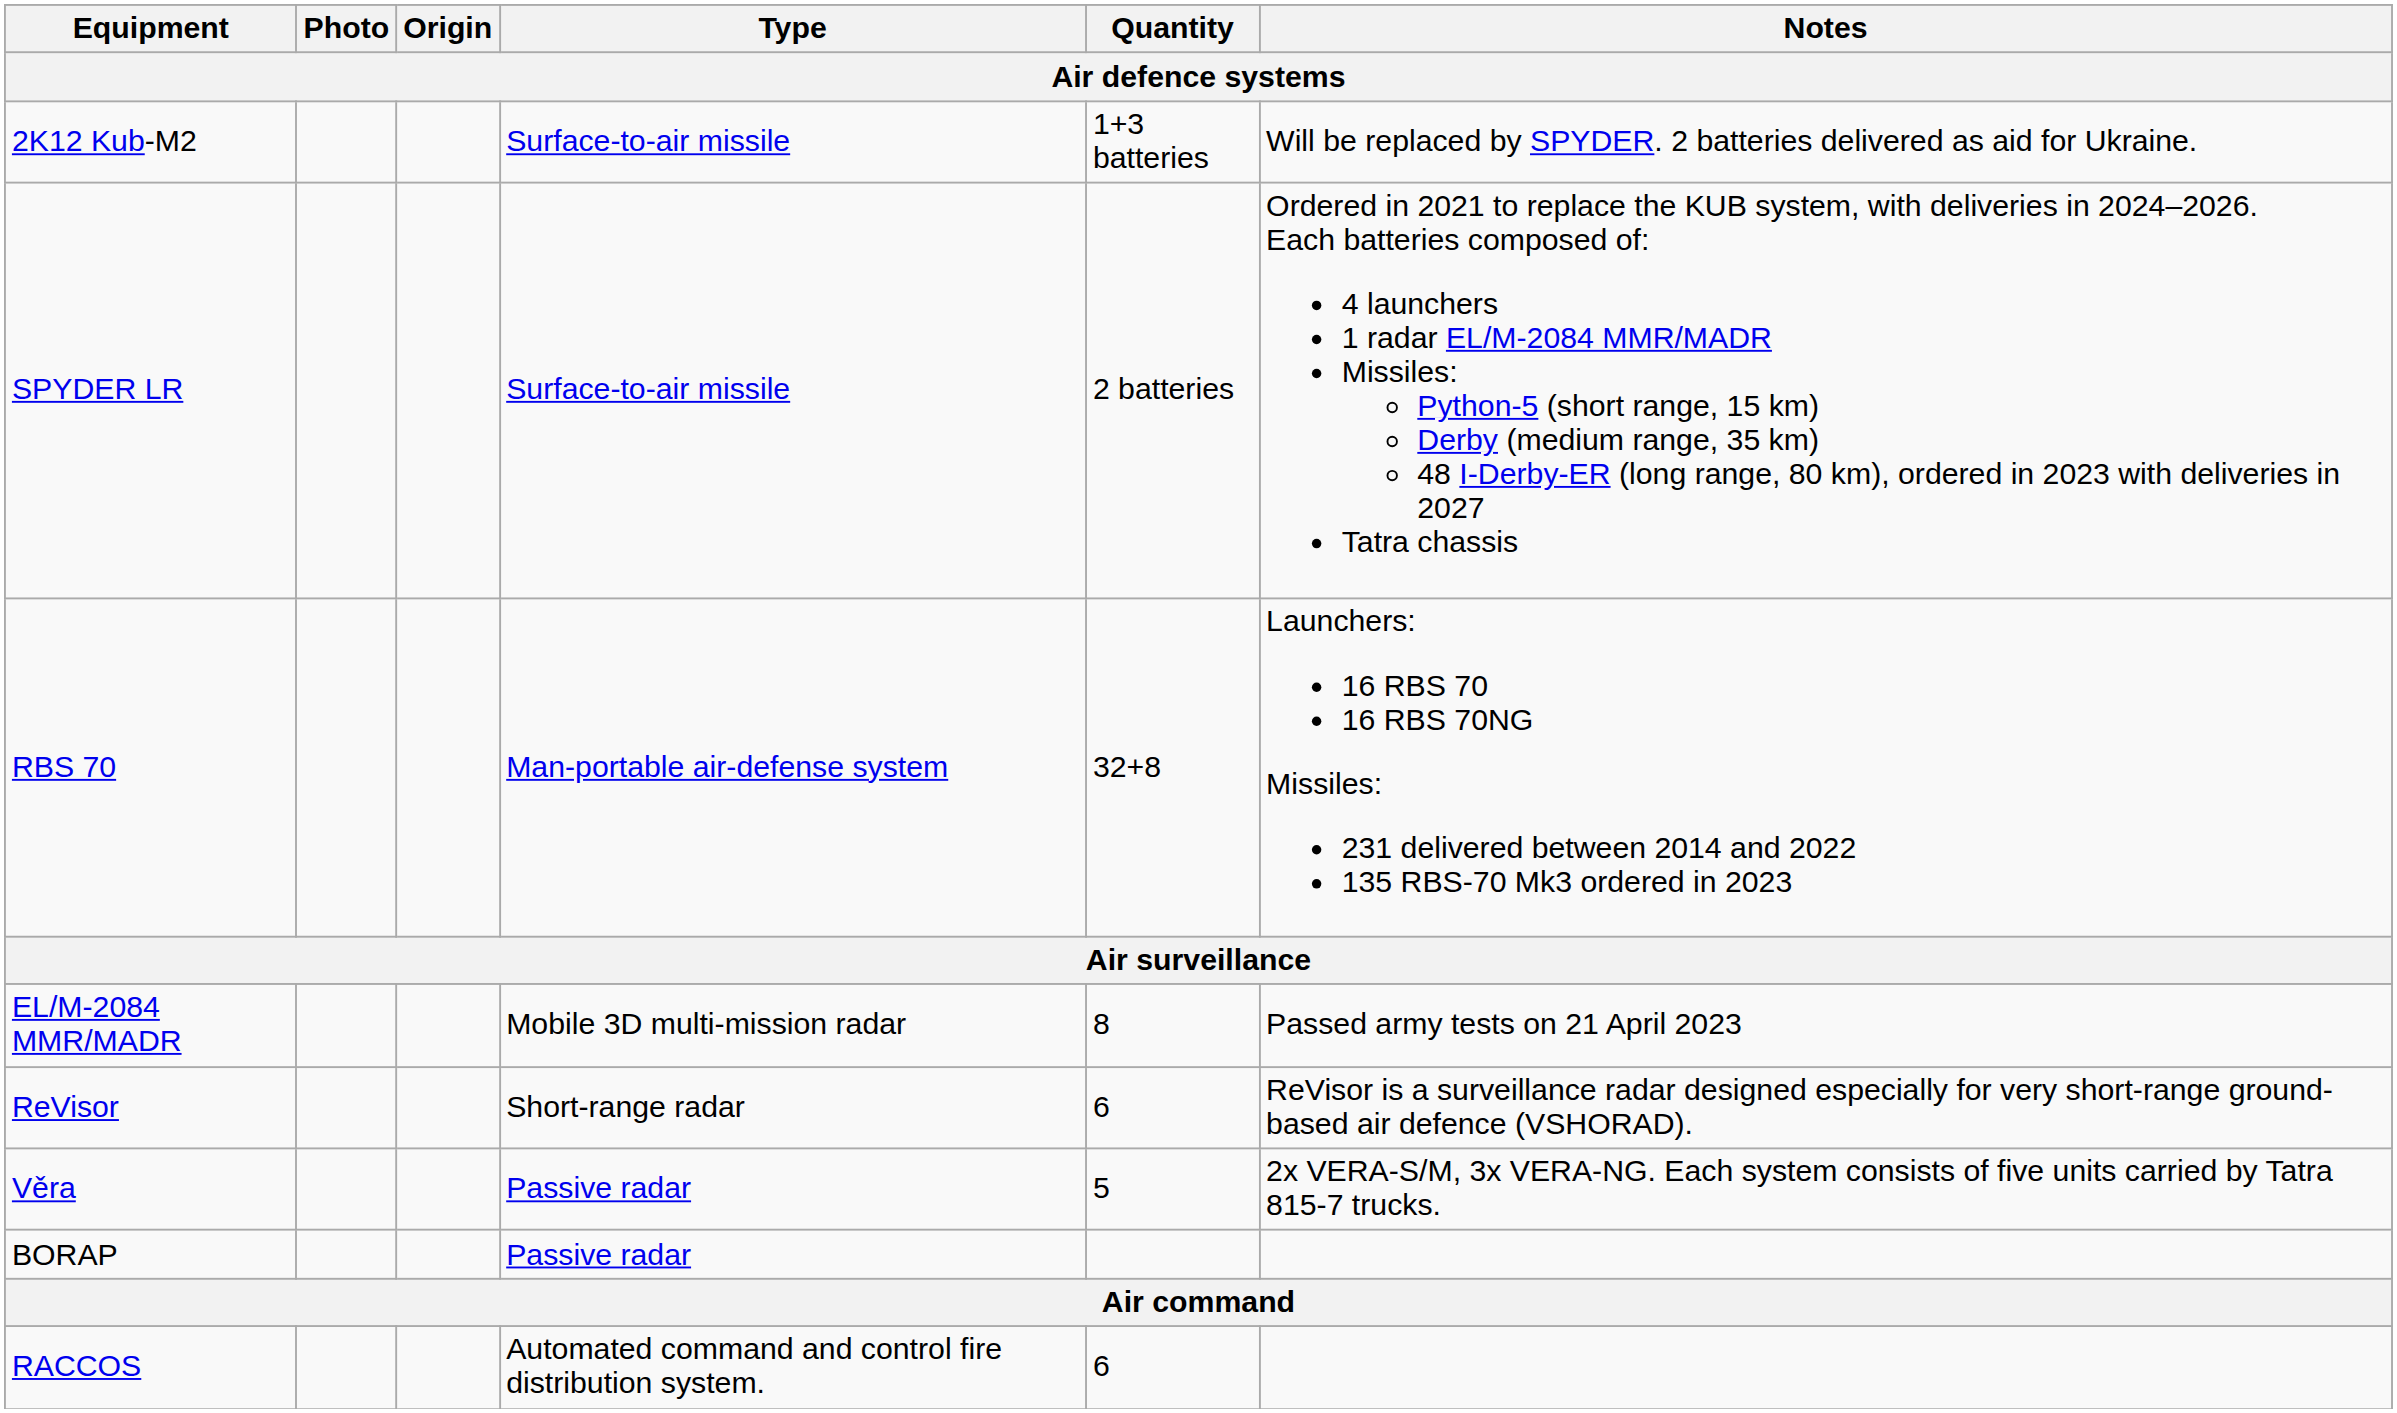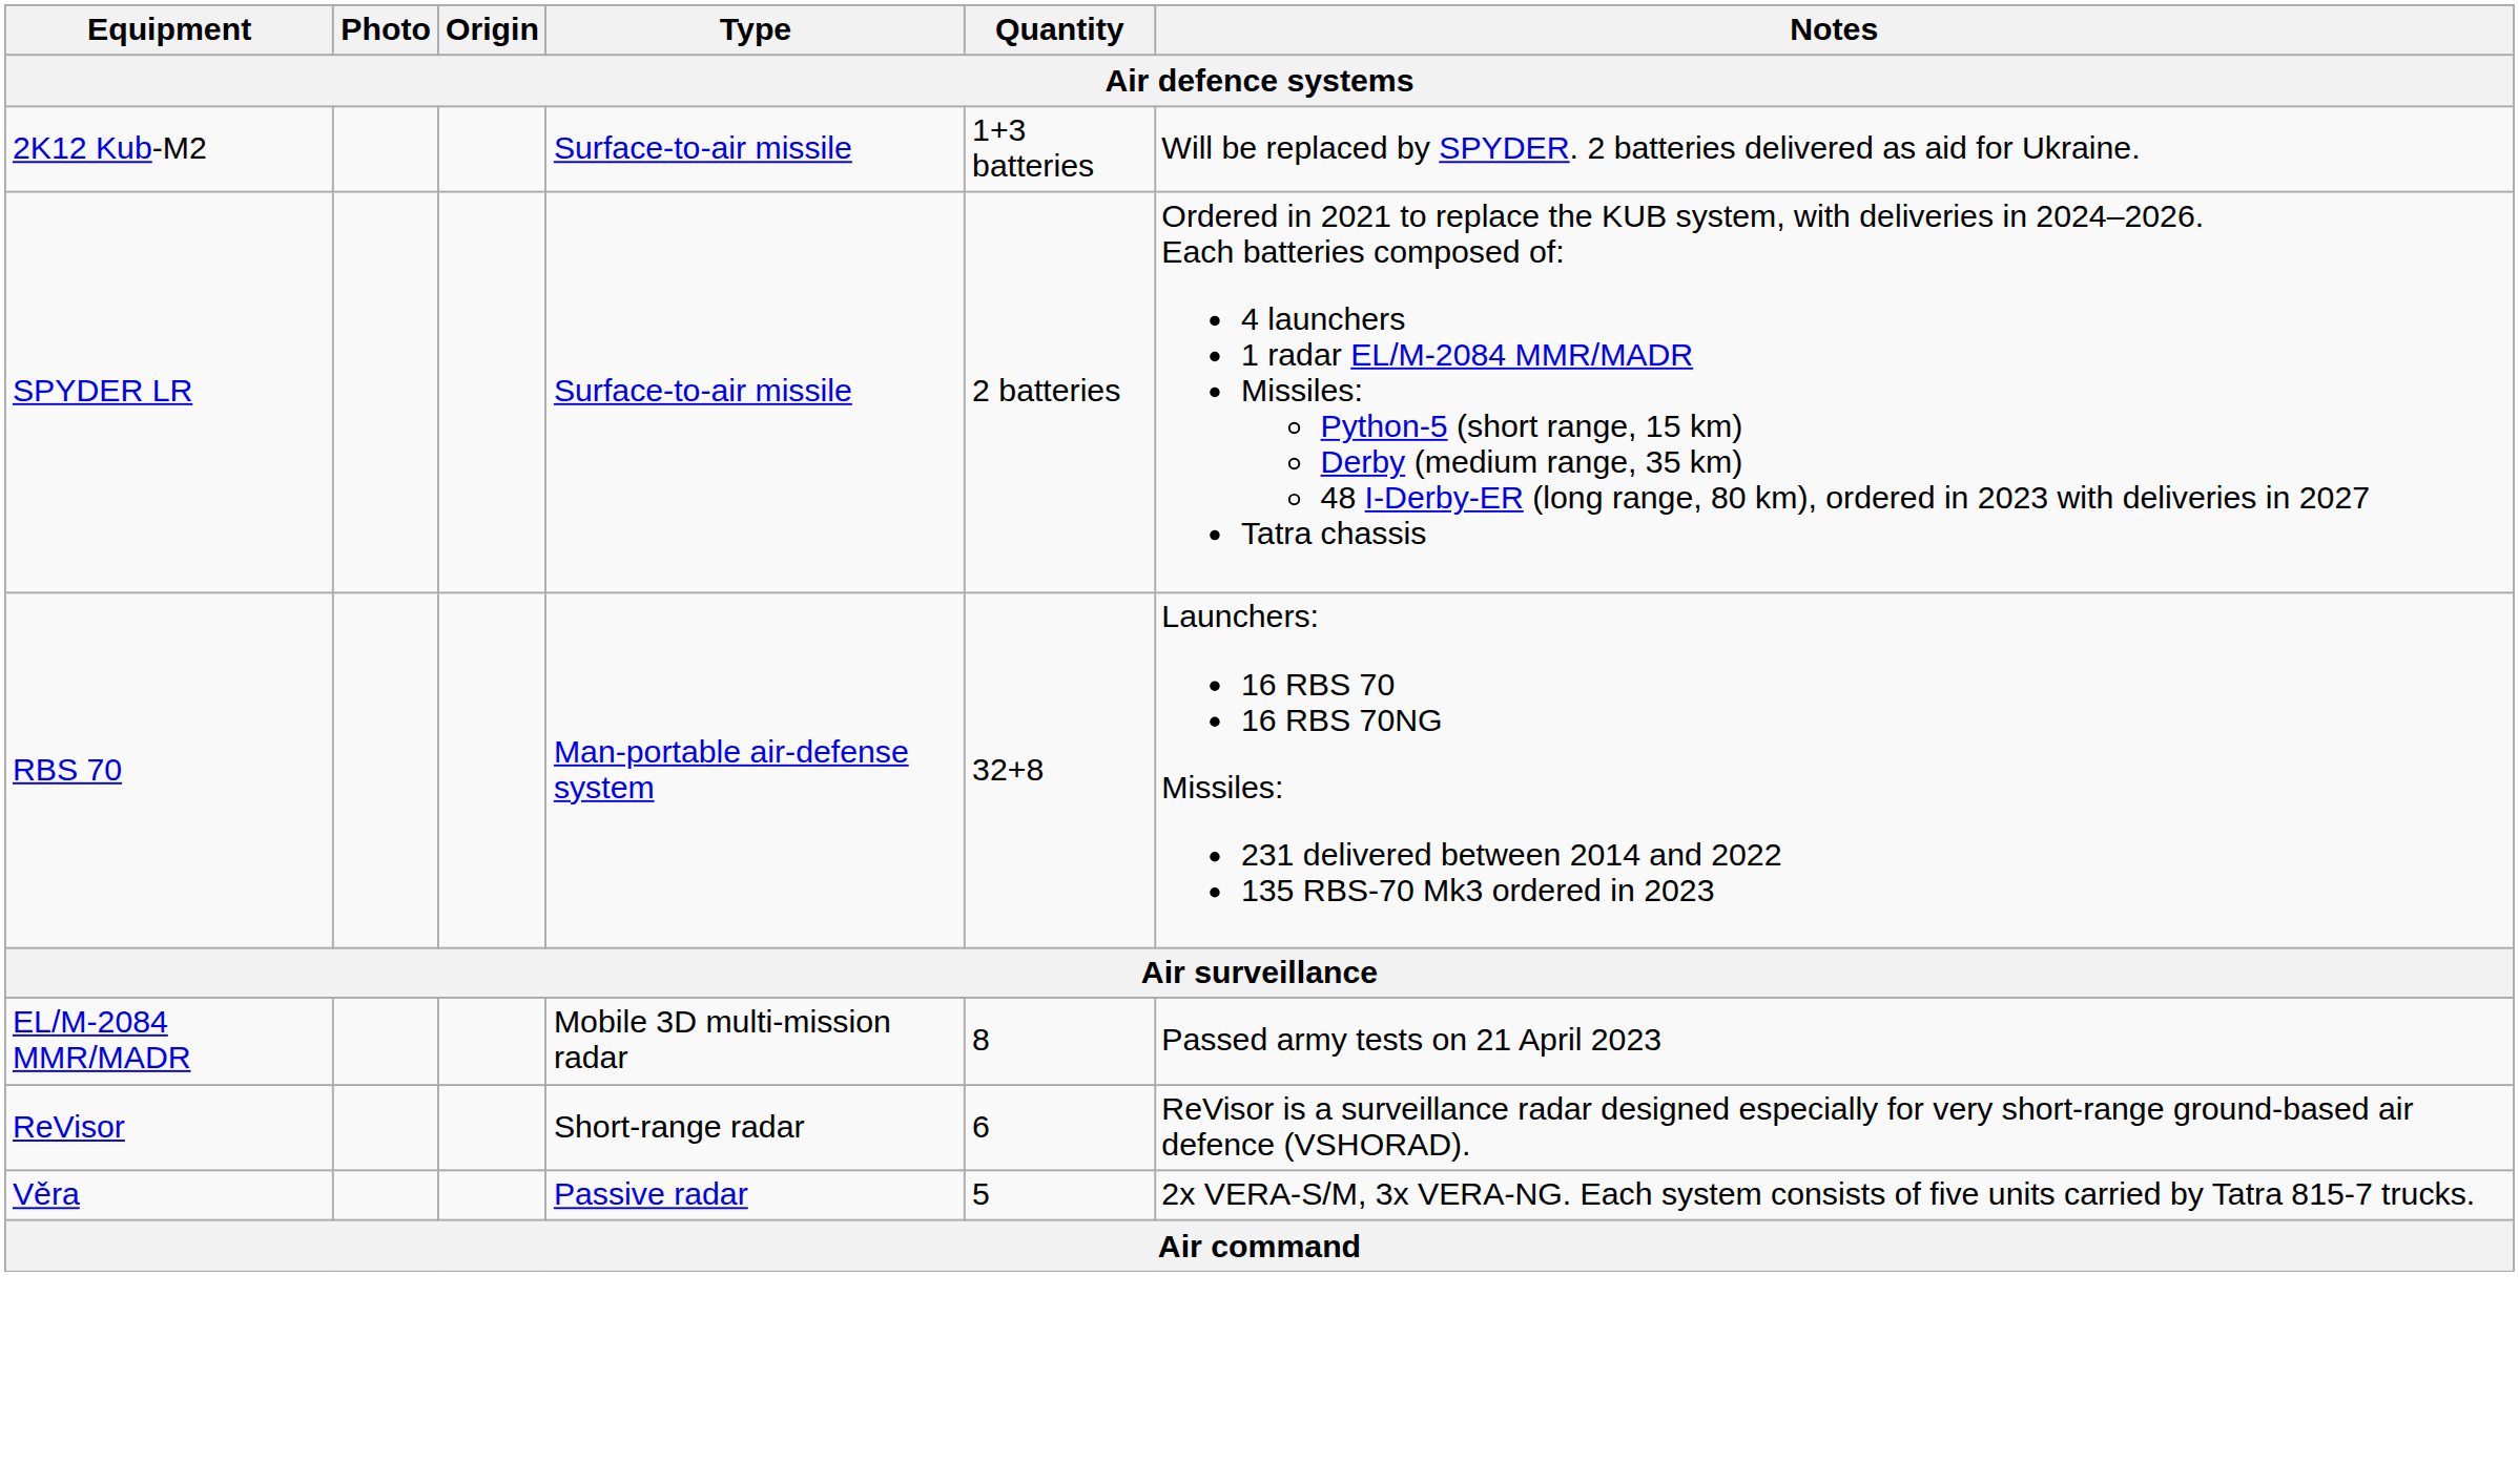 <table class="wikitable" width="100%">
 <tr>
 <th>Equipment</th>
 <th>Photo</th>
 <th>Origin</th>
 <th>Type</th>
 <th>Quantity</th>
 <th>Notes</th>
 </tr>
 <tr>
 <th colspan="6">Air defence systems</th>
 </tr>
 <tr>
 <td><a href='#'>2K12 Kub</a>-M2</td>
 <td></td>
 <td></td>
 <td><a href='#'>Surface-to-air missile</a></td>
 <td>1+3 batteries</td>
 <td>Will be replaced by <a href='#'>SPYDER</a>. 2 batteries delivered as aid for Ukraine.</td>
 </tr>
 <tr>
 <td><a href='#'>SPYDER LR</a></td>
 <td></td>
 <td></td>
 <td><a href='#'>Surface-to-air missile</a></td>
 <td>2 batteries</td>
 <td>Ordered in 2021 to replace the KUB system, with deliveries in 2024–2026.<br>Each batteries composed of:<ul><li>4 launchers</li><li>1 radar <a href='#'>EL/M-2084 MMR/MADR</a></li><li>Missiles:<ul><li><a href='#'>Python-5</a> (short range, 15 km)</li><li><a href='#'>Derby</a> (medium range, 35 km)</li><li>48 <a href='#'>I-Derby-ER</a> (long range, 80 km), ordered in 2023 with deliveries in 2027</li></ul></li><li>Tatra chassis</li></ul></td>
 </tr>
 <tr>
 <td><a href='#'>RBS 70</a></td>
 <td></td>
 <td></td>
 <td><a href='#'>Man-portable air-defense system</a></td>
 <td>32+8</td>
 <td>Launchers:<br><ul><li>16 RBS 70</li><li>16 RBS 70NG</li></ul>Missiles:<ul><li>231 delivered between 2014 and 2022</li><li>135 RBS-70 Mk3 ordered in 2023</li></ul></td>
 </tr>
 <tr>
 <th colspan="6">Air surveillance</th>
 </tr>
 <tr>
 <td><a href='#'>EL/M-2084 MMR/MADR</a></td>
 <td></td>
 <td></td>
 <td>Mobile 3D multi-mission radar</td>
 <td>8</td>
 <td>Passed army tests on 21 April 2023</td>
 </tr>
 <tr>
 <td><a href='#'>ReVisor</a></td>
 <td></td>
 <td></td>
 <td>Short-range radar</td>
 <td>6</td>
 <td>ReVisor is a surveillance radar designed especially for very short-range ground-based air defence (VSHORAD).</td>
 </tr>
 <tr>
 <td><a href='#'>Věra</a></td>
 <td></td>
 <td></td>
 <td><a href='#'>Passive radar</a></td>
 <td>5</td>
 <td>2x VERA-S/M, 3x VERA-NG. Each system consists of five units carried by Tatra 815-7 trucks.</td>
 </tr>
 <tr>
-<td>BORAP</td>
-<td></td>
-<td></td>
-<td><a href='#'>Passive radar</a></td>
-<td></td>
-<td></td>
-</tr>
-<tr>
 <th colspan="6">Air command</th>
 </tr>
-<tr>
-<td><a href='#'>RACCOS</a></td>
-<td></td>
-<td></td>
-<td>Automated command and control fire distribution system.</td>
-<td>6</td>
-<td></td>
-</tr>
 </table>
